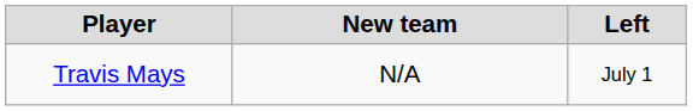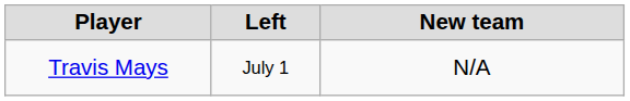 <table class="wikitable" style="text-align: center">
 <tr align="center"  bgcolor="#dddddd">
 <td style="width:140px"><strong>Player</strong></td>
+<td style="width:70px"><strong>Left</strong></td>
 <td style="width:210px"><strong>New team</strong></td>
-<td style="width:70px"><strong>Left</strong></td>
 </tr>
 <tr style="height:40px">
 <td><a href='#'>Travis Mays</a></td>
+<td style="font-size: 80%">July 1</td>
 <td>N/A</td>
-<td style="font-size: 80%">July 1</td>
 </tr>
 </table>
